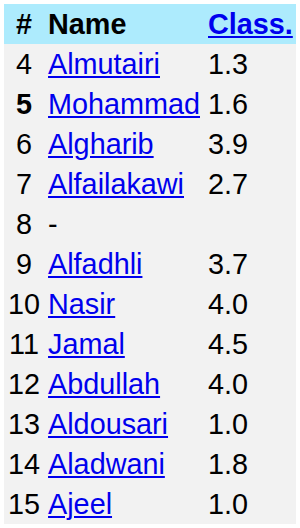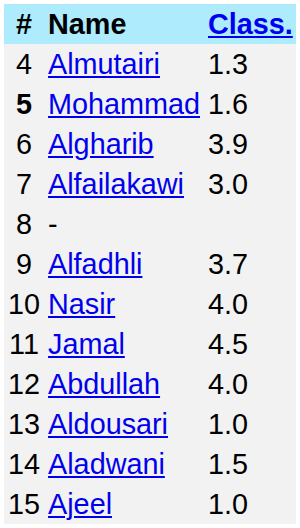 <table border=0 cellpadding=2 cellspacing=0  |- bgcolor=#F2F2F2 style="text-align:center; font-size:90%;">
 <tr bgcolor=#ADEBFD>
 <th>#</th>
 <th align=left>Name</th>
 <th align=left><a href='#'>Class.</a></th>
 </tr>
 <tr>
 <td>4</td>
 <td align=left><a href='#'>Almutairi</a></td>
 <td align=left>1.3</td>
 </tr>
 <tr>
 <td><strong>5</strong></td>
 <td align=left><a href='#'>Mohammad</a></td>
 <td align=left>1.6</td>
 </tr>
 <tr>
 <td>6</td>
 <td align=left><a href='#'>Algharib</a></td>
 <td align=left>3.9</td>
 </tr>
 <tr>
 <td>7</td>
 <td align=left><a href='#'>Alfailakawi</a></td>
-<td align=left>2.7</td>
+<td align=left>3.0</td>
 </tr>
 <tr>
 <td>8</td>
 <td align=left>-</td>
 <td align=left></td>
 </tr>
 <tr>
 <td>9</td>
 <td align=left><a href='#'>Alfadhli</a></td>
 <td align=left>3.7</td>
 </tr>
 <tr>
 <td>10</td>
 <td align=left><a href='#'>Nasir</a></td>
 <td align=left>4.0</td>
 </tr>
 <tr>
 <td>11</td>
 <td align=left><a href='#'>Jamal</a></td>
 <td align=left>4.5</td>
 </tr>
 <tr>
 <td>12</td>
 <td align=left><a href='#'>Abdullah</a></td>
 <td align=left>4.0</td>
 </tr>
 <tr>
 <td>13</td>
 <td align=left><a href='#'>Aldousari</a></td>
 <td align=left>1.0</td>
 </tr>
 <tr>
 <td>14</td>
 <td align=left><a href='#'>Aladwani</a></td>
-<td align=left>1.8</td>
+<td align=left>1.5</td>
 </tr>
 <tr>
 <td>15</td>
 <td align=left><a href='#'>Ajeel</a></td>
 <td align=left>1.0</td>
 </tr>
 </table>
